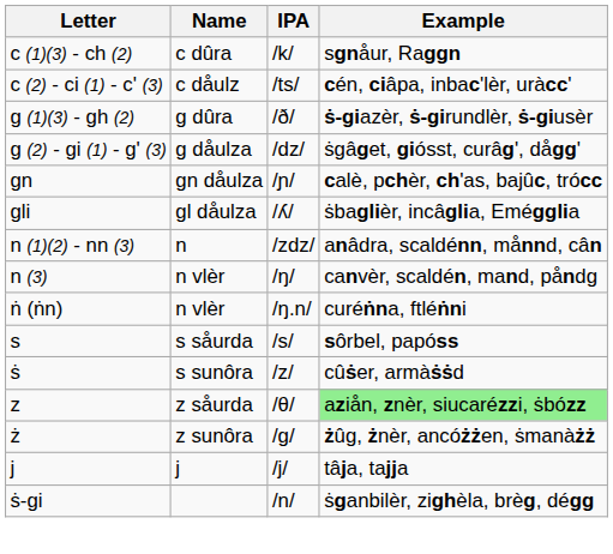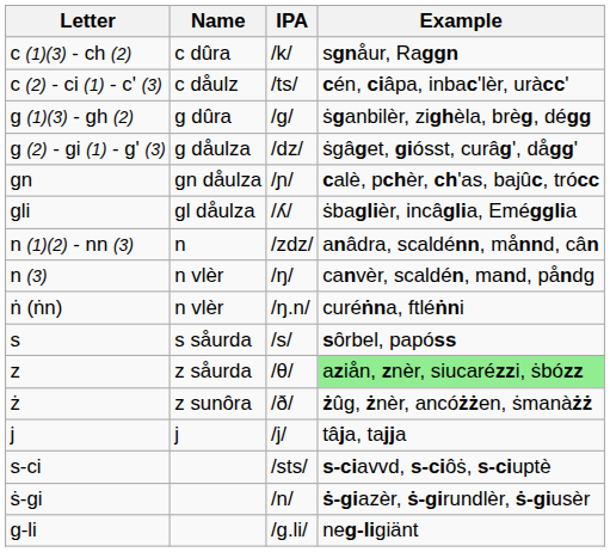 <table class="wikitable">
 <tr>
 <th>Letter</th>
 <th>Name</th>
 <th>IPA</th>
 <th>Example</th>
 </tr>
 <tr>
 <td>c <small><em>(1)(3)</em></small> - ch <small><em>(2)</em></small></td>
 <td>c dûra</td>
 <td>/k/</td>
 <td>s<strong>gn</strong>åur, Ra<strong>ggn</strong></td>
 </tr>
 <tr>
 <td>c <small><em>(2)</em></small> - ci <small><em>(1)</em></small> - c' <small><em>(3)</em></small></td>
 <td>c dåulz</td>
 <td>/ts/</td>
 <td><strong>c</strong>én, <strong>ci</strong>âpa, inba<strong>c</strong>'lèr, urà<strong>cc</strong>'</td>
 </tr>
 <tr>
 <td>g <small><em>(1)(3)</em></small> - gh <small><em>(2)</em></small></td>
 <td>g dûra</td>
-<td>/ð/</td>
-<td><strong>ṡ-gi</strong>azèr, <strong>ṡ-gi</strong>rundlèr, <strong>ṡ-gi</strong>usèr</td>
+<td>/g/</td>
+<td>ṡ<strong>g</strong>anbilèr, zi<strong>gh</strong>èla, brè<strong>g</strong>, dé<strong>gg</strong></td>
 </tr>
 <tr>
 <td>g <small><em>(2)</em></small> - gi <small><em>(1)</em></small> - g' <em><small>(3)</small></em></td>
 <td>g dåulza</td>
 <td>/dz/</td>
 <td>ṡgâ<strong>g</strong>et, <strong>gi</strong>ósst, curâ<strong>g</strong>', då<strong>gg</strong>'</td>
 </tr>
 <tr>
 <td>gn</td>
 <td>gn dåulza</td>
 <td>/ɲ/</td>
 <td><strong>c</strong>alè, p<strong>ch</strong>èr, <strong>ch</strong>'as, bajû<strong>c</strong>, tró<strong>cc</strong></td>
 </tr>
 <tr>
 <td>gli</td>
 <td>gl dåulza</td>
 <td>/ʎ/</td>
 <td>ṡba<strong>gli</strong>èr, incâ<strong>gli</strong>a, Emé<strong>ggli</strong>a</td>
 </tr>
 <tr>
 <td>n <small><em>(1)(2)</em></small> - nn <em><small>(3)</small></em></td>
 <td>n</td>
 <td>/zdz/</td>
 <td>a<strong>n</strong>âdra, scaldé<strong>nn</strong>, må<strong>nn</strong>d, câ<strong>n</strong></td>
 </tr>
 <tr>
 <td>n <em><small>(3)</small></em></td>
 <td>n vlèr</td>
 <td>/ŋ/</td>
 <td>ca<strong>n</strong>vèr, scaldé<strong>n</strong>, ma<strong>n</strong>d, på<strong>n</strong>dg</td>
 </tr>
 <tr>
 <td>ṅ (ṅn)</td>
 <td>n vlèr</td>
 <td>/ŋ.n/</td>
 <td>curé<strong>ṅn</strong>a, ftlé<strong>ṅn</strong>i</td>
 </tr>
 <tr>
 <td>s</td>
 <td>s såurda</td>
 <td>/s/</td>
 <td><strong>s</strong>ôrbel, papó<strong>ss</strong></td>
 </tr>
 <tr>
-<td>ṡ</td>
-<td>s sunôra</td>
-<td>/z/</td>
-<td>cû<strong>ṡ</strong>er, armà<strong>ṡṡ</strong>d</td>
-</tr>
-<tr>
 <td>z</td>
 <td>z såurda</td>
 <td>/θ/</td>
 <td style="background: lightgreen;">a<strong>z</strong>iån, <strong>z</strong>nèr, siucaré<strong>zz</strong>i, ṡbó<strong>zz</strong></td>
 </tr>
 <tr>
 <td>ż</td>
 <td>z sunôra</td>
-<td>/g/</td>
+<td>/ð/</td>
 <td><strong>ż</strong>ûg, <strong>ż</strong>nèr, ancó<strong>żż</strong>en, ṡmanà<strong>żż</strong></td>
 </tr>
 <tr>
 <td>j</td>
 <td>j</td>
 <td>/j/</td>
 <td>tâ<strong>j</strong>a, ta<strong>jj</strong>a</td>
 </tr>
 <tr>
+<td>s-ci</td>
+<td></td>
+<td>/sts/</td>
+<td><strong>s-ci</strong>avvd, <strong>s-ci</strong>ôṡ, <strong>s-ci</strong>uptè</td>
+</tr>
+<tr>
 <td>ṡ-gi</td>
 <td></td>
 <td>/n/</td>
-<td>ṡ<strong>g</strong>anbilèr, zi<strong>gh</strong>èla, brè<strong>g</strong>, dé<strong>gg</strong></td>
+<td><strong>ṡ-gi</strong>azèr, <strong>ṡ-gi</strong>rundlèr, <strong>ṡ-gi</strong>usèr</td>
+</tr>
+<tr>
+<td>g-li</td>
+<td></td>
+<td>/g.li/</td>
+<td>ne<strong>g-li</strong>giänt</td>
 </tr>
 </table>
